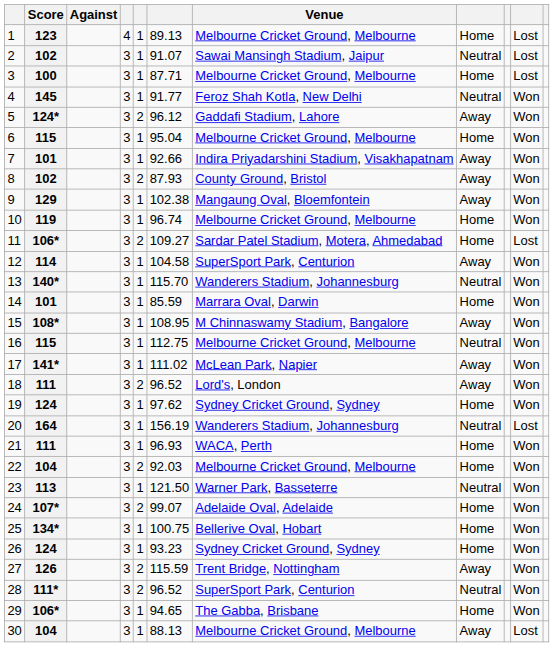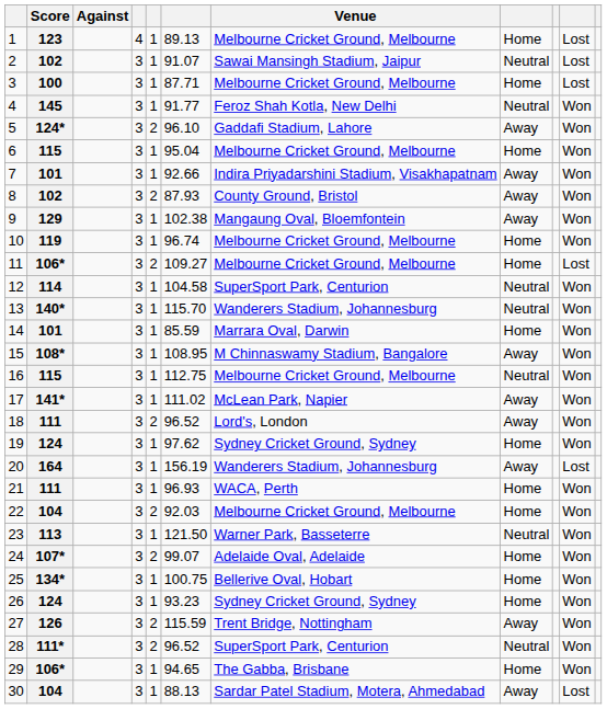 <table class="wikitable sortable plainrowheaders">
 <tr>
 <th></th>
 <th>Score</th>
 <th>Against</th>
 <th><a href='#'></a></th>
 <th><a href='#'></a></th>
 <th><a href='#'></a></th>
 <th>Venue</th>
 <th></th>
 <th></th>
 <th></th>
 <th class="unsortable" scope="col"></th>
 </tr>
 <tr>
 <td>1</td>
 <th scope="row"> 123</th>
 <td></td>
 <td>4</td>
 <td>1</td>
 <td>89.13</td>
 <td><a href='#'>Melbourne Cricket Ground</a>, <a href='#'>Melbourne</a></td>
 <td>Home</td>
 <td></td>
 <td>Lost</td>
 <td></td>
 </tr>
 <tr>
 <td>2</td>
 <th scope="row"> 102</th>
 <td></td>
 <td>3</td>
 <td>1</td>
 <td>91.07</td>
 <td><a href='#'>Sawai Mansingh Stadium</a>, <a href='#'>Jaipur</a></td>
 <td>Neutral</td>
 <td></td>
 <td>Lost</td>
 <td></td>
 </tr>
 <tr>
 <td>3</td>
 <th scope="row"> 100</th>
 <td></td>
 <td>3</td>
 <td>1</td>
 <td>87.71</td>
 <td><a href='#'>Melbourne Cricket Ground</a>, <a href='#'>Melbourne</a></td>
 <td>Home</td>
 <td></td>
 <td>Lost</td>
 <td></td>
 </tr>
 <tr>
 <td>4</td>
 <th scope="row"> 145 </th>
 <td></td>
 <td>3</td>
 <td>1</td>
 <td>91.77</td>
 <td><a href='#'>Feroz Shah Kotla</a>, <a href='#'>New Delhi</a></td>
 <td>Neutral</td>
 <td></td>
 <td>Won</td>
 <td></td>
 </tr>
 <tr>
 <td>5</td>
 <th scope="row"> 124* </th>
 <td></td>
 <td>3</td>
 <td>2</td>
-<td>96.12</td>
+<td>96.10</td>
 <td><a href='#'>Gaddafi Stadium</a>, <a href='#'>Lahore</a></td>
 <td>Away</td>
 <td></td>
 <td>Won</td>
 <td></td>
 </tr>
 <tr>
 <td>6</td>
 <th scope="row"> 115 </th>
 <td></td>
 <td>3</td>
 <td>1</td>
 <td>95.04</td>
 <td><a href='#'>Melbourne Cricket Ground</a>, <a href='#'>Melbourne</a></td>
 <td>Home</td>
 <td></td>
 <td>Won</td>
 <td></td>
 </tr>
 <tr>
 <td>7</td>
 <th scope="row"> 101</th>
 <td></td>
 <td>3</td>
 <td>1</td>
 <td>92.66</td>
 <td><a href='#'>Indira Priyadarshini Stadium</a>, <a href='#'>Visakhapatnam</a></td>
 <td>Away</td>
 <td></td>
 <td>Won</td>
 <td></td>
 </tr>
 <tr>
 <td>8</td>
 <th scope="row"> 102  </th>
 <td></td>
 <td>3</td>
 <td>2</td>
 <td>87.93</td>
 <td><a href='#'>County Ground</a>, <a href='#'>Bristol</a></td>
 <td>Away</td>
 <td></td>
 <td>Won</td>
 <td></td>
 </tr>
 <tr>
 <td>9</td>
 <th scope="row"> 129  </th>
 <td></td>
 <td>3</td>
 <td>1</td>
 <td>102.38</td>
 <td><a href='#'>Mangaung Oval</a>, <a href='#'>Bloemfontein</a></td>
 <td>Away</td>
 <td></td>
 <td>Won</td>
 <td></td>
 </tr>
 <tr>
 <td>10</td>
 <th scope="row"> 119 </th>
 <td></td>
 <td>3</td>
 <td>1</td>
 <td>96.74</td>
 <td><a href='#'>Melbourne Cricket Ground</a>, <a href='#'>Melbourne</a></td>
 <td>Home</td>
 <td></td>
 <td>Won</td>
 <td></td>
 </tr>
 <tr>
 <td>11</td>
 <th scope="row"> 106*  </th>
 <td></td>
 <td>3</td>
 <td>2</td>
 <td>109.27</td>
-<td><a href='#'>Sardar Patel Stadium</a>, <a href='#'>Motera</a>, <a href='#'>Ahmedabad</a></td>
+<td><a href='#'>Melbourne Cricket Ground</a>, <a href='#'>Melbourne</a></td>
 <td>Home</td>
 <td></td>
 <td>Lost</td>
 <td></td>
 </tr>
 <tr>
 <td>12</td>
 <th scope="row"> 114  </th>
 <td></td>
 <td>3</td>
 <td>1</td>
 <td>104.58</td>
 <td><a href='#'>SuperSport Park</a>, <a href='#'>Centurion</a></td>
-<td>Away</td>
+<td>Neutral</td>
 <td></td>
 <td>Won</td>
 <td></td>
 </tr>
 <tr>
 <td>13</td>
 <th scope="row"> 140*  </th>
 <td></td>
 <td>3</td>
 <td>1</td>
 <td>115.70</td>
 <td><a href='#'>Wanderers Stadium</a>, <a href='#'>Johannesburg</a></td>
 <td>Neutral</td>
 <td></td>
 <td>Won</td>
 <td></td>
 </tr>
 <tr>
 <td>14</td>
 <th scope="row"> 101  </th>
 <td></td>
 <td>3</td>
 <td>1</td>
 <td>85.59</td>
 <td><a href='#'>Marrara Oval</a>, <a href='#'>Darwin</a></td>
 <td>Home</td>
 <td></td>
 <td>Won</td>
 <td></td>
 </tr>
 <tr>
 <td>15</td>
 <th scope="row"> 108* </th>
 <td></td>
 <td>3</td>
 <td>1</td>
 <td>108.95</td>
 <td><a href='#'>M Chinnaswamy Stadium</a>, <a href='#'>Bangalore</a></td>
 <td>Away</td>
 <td></td>
 <td>Won</td>
 <td></td>
 </tr>
 <tr>
 <td>16</td>
 <th scope="row"> 115  </th>
 <td></td>
 <td>3</td>
 <td>1</td>
 <td>112.75</td>
 <td><a href='#'>Melbourne Cricket Ground</a>, <a href='#'>Melbourne</a></td>
 <td>Neutral</td>
 <td></td>
 <td>Won</td>
 <td></td>
 </tr>
 <tr>
 <td>17</td>
 <th scope="row"> 141*  </th>
 <td></td>
 <td>3</td>
 <td>1</td>
 <td>111.02</td>
 <td><a href='#'>McLean Park</a>, <a href='#'>Napier</a></td>
 <td>Away</td>
 <td></td>
 <td>Won</td>
 <td></td>
 </tr>
 <tr>
 <td>18</td>
 <th scope="row"> 111 </th>
 <td></td>
 <td>3</td>
 <td>2</td>
 <td>96.52</td>
 <td><a href='#'>Lord's</a>, London</td>
 <td>Away</td>
 <td></td>
 <td>Won</td>
 <td></td>
 </tr>
 <tr>
 <td>19</td>
 <th scope="row"> 124 </th>
 <td></td>
 <td>3</td>
 <td>1</td>
 <td>97.62</td>
 <td><a href='#'>Sydney Cricket Ground</a>, <a href='#'>Sydney</a></td>
 <td>Home</td>
 <td></td>
 <td>Won</td>
 <td></td>
 </tr>
 <tr>
 <td>20</td>
 <th scope="row"> 164  </th>
 <td></td>
 <td>3</td>
 <td>1</td>
 <td>156.19</td>
 <td><a href='#'>Wanderers Stadium</a>, <a href='#'>Johannesburg</a></td>
-<td>Neutral</td>
+<td>Away</td>
 <td></td>
 <td>Lost</td>
 <td></td>
 </tr>
 <tr>
 <td>21</td>
 <th scope="row"> 111  </th>
 <td></td>
 <td>3</td>
 <td>1</td>
 <td>96.93</td>
 <td><a href='#'>WACA</a>, <a href='#'>Perth</a></td>
 <td>Home</td>
 <td></td>
 <td>Won</td>
 <td></td>
 </tr>
 <tr>
 <td>22</td>
 <th scope="row"> 104  </th>
 <td></td>
 <td>3</td>
 <td>2</td>
 <td>92.03</td>
 <td><a href='#'>Melbourne Cricket Ground</a>, <a href='#'>Melbourne</a></td>
 <td>Home</td>
 <td></td>
 <td>Won</td>
 <td></td>
 </tr>
 <tr>
 <td>23</td>
 <th scope="row"> 113  </th>
 <td></td>
 <td>3</td>
 <td>1</td>
 <td>121.50</td>
 <td><a href='#'>Warner Park</a>, <a href='#'>Basseterre</a></td>
 <td>Neutral</td>
 <td></td>
 <td>Won</td>
 <td></td>
 </tr>
 <tr>
 <td>24</td>
 <th scope="row"> 107*  </th>
 <td></td>
 <td>3</td>
 <td>2</td>
 <td>99.07</td>
 <td><a href='#'>Adelaide Oval</a>, <a href='#'>Adelaide</a></td>
 <td>Home</td>
 <td></td>
 <td>Won</td>
 <td></td>
 </tr>
 <tr>
 <td>25</td>
 <th scope="row"> 134*  </th>
 <td></td>
 <td>3</td>
 <td>1</td>
 <td>100.75</td>
 <td><a href='#'>Bellerive Oval</a>, <a href='#'>Hobart</a></td>
 <td>Home</td>
 <td></td>
 <td>Won</td>
 <td></td>
 </tr>
 <tr>
 <td>26</td>
 <th scope="row"> 124  </th>
 <td></td>
 <td>3</td>
 <td>1</td>
 <td>93.23</td>
 <td><a href='#'>Sydney Cricket Ground</a>, <a href='#'>Sydney</a></td>
 <td>Home</td>
 <td></td>
 <td>Won</td>
 <td></td>
 </tr>
 <tr>
 <td>27</td>
 <th scope="row"> 126  </th>
 <td></td>
 <td>3</td>
 <td>2</td>
 <td>115.59</td>
 <td><a href='#'>Trent Bridge</a>, <a href='#'>Nottingham</a></td>
 <td>Away</td>
 <td></td>
 <td>Won</td>
 <td></td>
 </tr>
 <tr>
 <td>28</td>
 <th scope="row"> 111* </th>
 <td></td>
 <td>3</td>
 <td>2</td>
 <td>96.52</td>
 <td><a href='#'>SuperSport Park</a>, <a href='#'>Centurion</a></td>
 <td>Neutral</td>
 <td></td>
 <td>Won</td>
 <td></td>
 </tr>
 <tr>
 <td>29</td>
 <th scope="row"> 106*  </th>
 <td></td>
 <td>3</td>
 <td>1</td>
 <td>94.65</td>
 <td><a href='#'>The Gabba</a>, <a href='#'>Brisbane</a></td>
 <td>Home</td>
 <td></td>
 <td>Won</td>
 <td></td>
 </tr>
 <tr>
 <td>30</td>
 <th scope="row"> 104 </th>
 <td></td>
 <td>3</td>
 <td>1</td>
 <td>88.13</td>
-<td><a href='#'>Melbourne Cricket Ground</a>, <a href='#'>Melbourne</a></td>
+<td><a href='#'>Sardar Patel Stadium</a>, <a href='#'>Motera</a>, <a href='#'>Ahmedabad</a></td>
 <td>Away</td>
 <td></td>
 <td>Lost</td>
 <td></td>
 </tr>
 </table>
